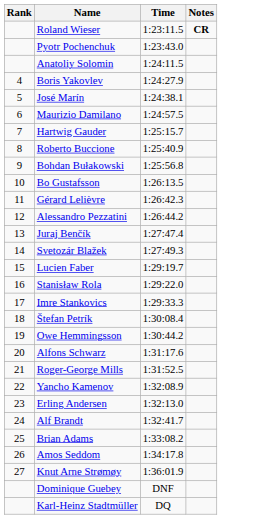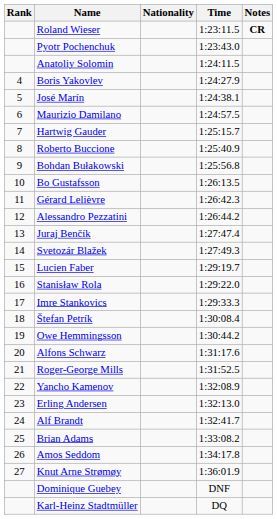 <table class="wikitable sortable" style="text-align:center">
 <tr>
 <th>Rank</th>
 <th>Name</th>
+<th>Nationality</th>
 <th>Time</th>
 <th>Notes</th>
 </tr>
 <tr>
 <td></td>
 <td align=left><a href='#'>Roland Wieser</a></td>
+<td align=left></td>
 <td>1:23:11.5</td>
 <td><strong>CR</strong></td>
 </tr>
 <tr>
 <td></td>
 <td align=left><a href='#'>Pyotr Pochenchuk</a></td>
+<td align=left></td>
 <td>1:23:43.0</td>
 <td></td>
 </tr>
 <tr>
 <td></td>
 <td align=left><a href='#'>Anatoliy Solomin</a></td>
+<td align=left></td>
 <td>1:24:11.5</td>
 <td></td>
 </tr>
 <tr>
 <td>4</td>
 <td align=left><a href='#'>Boris Yakovlev</a></td>
+<td align=left></td>
 <td>1:24:27.9</td>
 <td></td>
 </tr>
 <tr>
 <td>5</td>
 <td align=left><a href='#'>José Marín</a></td>
+<td align=left></td>
 <td>1:24:38.1</td>
 <td></td>
 </tr>
 <tr>
 <td>6</td>
 <td align=left><a href='#'>Maurizio Damilano</a></td>
+<td align=left></td>
 <td>1:24:57.5</td>
 <td></td>
 </tr>
 <tr>
 <td>7</td>
 <td align=left><a href='#'>Hartwig Gauder</a></td>
+<td align=left></td>
 <td>1:25:15.7</td>
 <td></td>
 </tr>
 <tr>
 <td>8</td>
 <td align=left><a href='#'>Roberto Buccione</a></td>
+<td align=left></td>
 <td>1:25:40.9</td>
 <td></td>
 </tr>
 <tr>
 <td>9</td>
 <td align=left><a href='#'>Bohdan Bułakowski</a></td>
+<td align=left></td>
 <td>1:25:56.8</td>
 <td></td>
 </tr>
 <tr>
 <td>10</td>
 <td align=left><a href='#'>Bo Gustafsson</a></td>
+<td align=left></td>
 <td>1:26:13.5</td>
 <td></td>
 </tr>
 <tr>
 <td>11</td>
 <td align=left><a href='#'>Gérard Lelièvre</a></td>
+<td align=left></td>
 <td>1:26:42.3</td>
 <td></td>
 </tr>
 <tr>
 <td>12</td>
 <td align=left><a href='#'>Alessandro Pezzatini</a></td>
+<td align=left></td>
 <td>1:26:44.2</td>
 <td></td>
 </tr>
 <tr>
 <td>13</td>
 <td align=left><a href='#'>Juraj Benčík</a></td>
+<td align=left></td>
 <td>1:27:47.4</td>
 <td></td>
 </tr>
 <tr>
 <td>14</td>
 <td align=left><a href='#'>Svetozár Blažek</a></td>
+<td align=left></td>
 <td>1:27:49.3</td>
 <td></td>
 </tr>
 <tr>
 <td>15</td>
 <td align=left><a href='#'>Lucien Faber</a></td>
+<td align=left></td>
 <td>1:29:19.7</td>
 <td></td>
 </tr>
 <tr>
 <td>16</td>
 <td align=left><a href='#'>Stanisław Rola</a></td>
+<td align=left></td>
 <td>1:29:22.0</td>
 <td></td>
 </tr>
 <tr>
 <td>17</td>
 <td align=left><a href='#'>Imre Stankovics</a></td>
+<td align=left></td>
 <td>1:29:33.3</td>
 <td></td>
 </tr>
 <tr>
 <td>18</td>
 <td align=left><a href='#'>Štefan Petrík</a></td>
+<td align=left></td>
 <td>1:30:08.4</td>
 <td></td>
 </tr>
 <tr>
 <td>19</td>
 <td align=left><a href='#'>Owe Hemmingsson</a></td>
+<td align=left></td>
 <td>1:30:44.2</td>
 <td></td>
 </tr>
 <tr>
 <td>20</td>
 <td align=left><a href='#'>Alfons Schwarz</a></td>
+<td align=left></td>
 <td>1:31:17.6</td>
 <td></td>
 </tr>
 <tr>
 <td>21</td>
 <td align=left><a href='#'>Roger-George Mills</a></td>
+<td align=left></td>
 <td>1:31:52.5</td>
 <td></td>
 </tr>
 <tr>
 <td>22</td>
 <td align=left><a href='#'>Yancho Kamenov</a></td>
+<td align=left></td>
 <td>1:32:08.9</td>
 <td></td>
 </tr>
 <tr>
 <td>23</td>
 <td align=left><a href='#'>Erling Andersen</a></td>
+<td align=left></td>
 <td>1:32:13.0</td>
 <td></td>
 </tr>
 <tr>
 <td>24</td>
 <td align=left><a href='#'>Alf Brandt</a></td>
+<td align=left></td>
 <td>1:32:41.7</td>
 <td></td>
 </tr>
 <tr>
 <td>25</td>
 <td align=left><a href='#'>Brian Adams</a></td>
+<td align=left></td>
 <td>1:33:08.2</td>
 <td></td>
 </tr>
 <tr>
 <td>26</td>
 <td align=left><a href='#'>Amos Seddom</a></td>
+<td align=left></td>
 <td>1:34:17.8</td>
 <td></td>
 </tr>
 <tr>
 <td>27</td>
 <td align=left><a href='#'>Knut Arne Strømøy</a></td>
+<td align=left></td>
 <td>1:36:01.9</td>
 <td></td>
 </tr>
 <tr>
 <td></td>
 <td align=left><a href='#'>Dominique Guebey</a></td>
+<td align=left></td>
 <td>DNF</td>
 <td></td>
 </tr>
 <tr>
 <td></td>
 <td align=left><a href='#'>Karl-Heinz Stadtmüller</a></td>
+<td align=left></td>
 <td>DQ</td>
 <td></td>
 </tr>
 </table>
